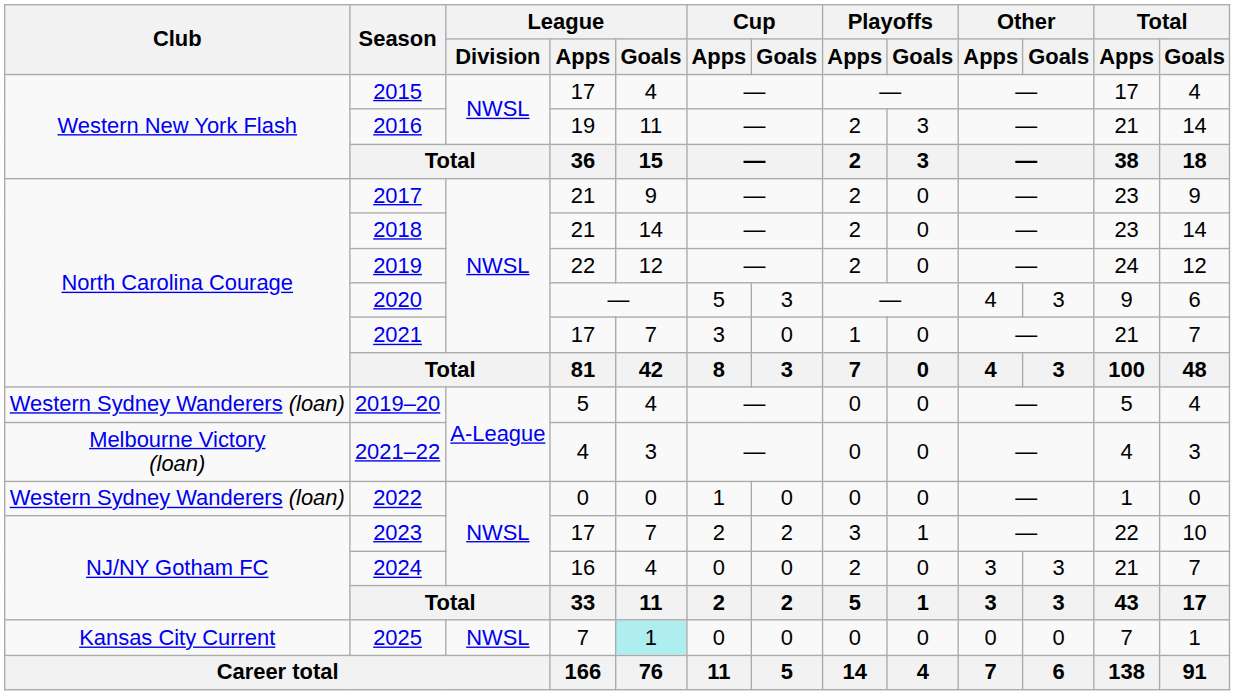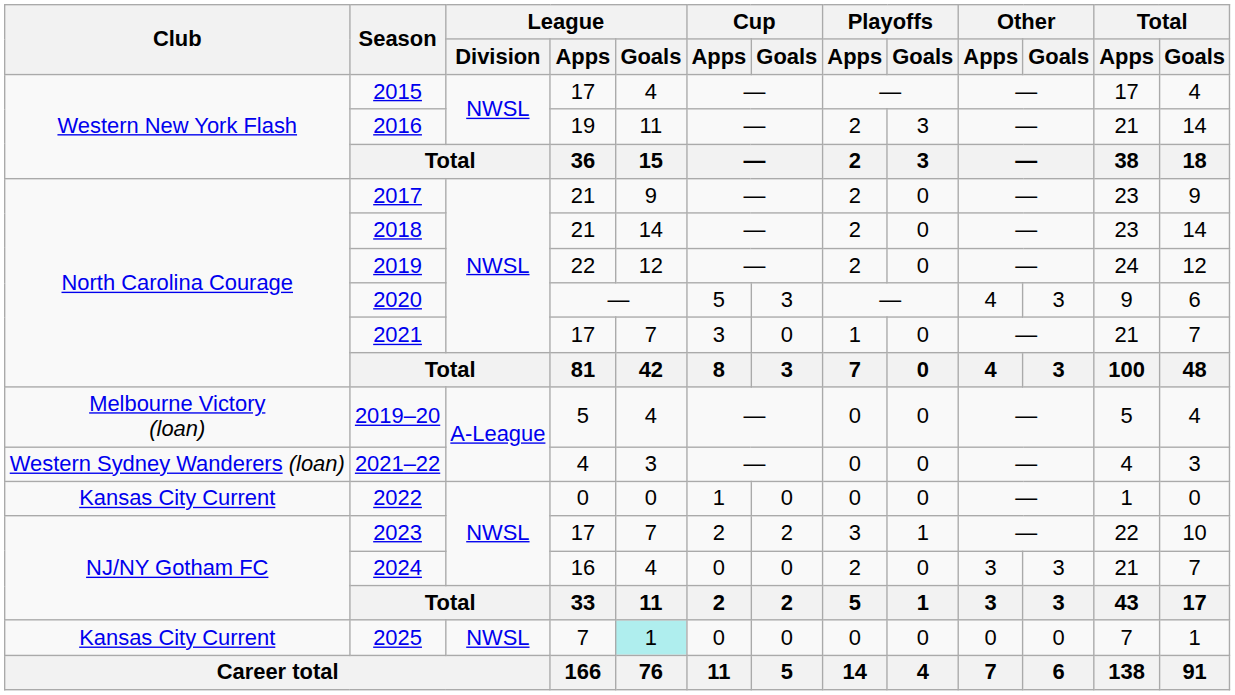 <table class="wikitable" style="text-align:center">
 <tr>
 <th rowspan="2">Club</th>
 <th rowspan="2">Season</th>
 <th colspan="3">League</th>
 <th colspan="2">Cup</th>
 <th colspan="2">Playoffs</th>
 <th colspan="2">Other</th>
 <th colspan="2">Total</th>
 </tr>
 <tr>
 <th>Division</th>
 <th>Apps</th>
 <th>Goals</th>
 <th>Apps</th>
 <th>Goals</th>
 <th>Apps</th>
 <th>Goals</th>
 <th>Apps</th>
 <th>Goals</th>
 <th>Apps</th>
 <th>Goals</th>
 </tr>
 <tr>
 <td rowspan="3"><a href='#'>Western New York Flash</a></td>
 <td><a href='#'>2015</a></td>
 <td rowspan="2"><a href='#'>NWSL</a></td>
 <td>17</td>
 <td>4</td>
 <td colspan="2">—</td>
 <td colspan="2">—</td>
 <td colspan="2">—</td>
 <td>17</td>
 <td>4</td>
 </tr>
 <tr>
 <td><a href='#'>2016</a></td>
 <td>19</td>
 <td>11</td>
 <td colspan="2">—</td>
 <td>2</td>
 <td>3</td>
 <td colspan="2">—</td>
 <td>21</td>
 <td>14</td>
 </tr>
 <tr>
 <th colspan="2">Total</th>
 <th>36</th>
 <th>15</th>
 <th colspan="2">—</th>
 <th>2</th>
 <th>3</th>
 <th colspan="2">—</th>
 <th>38</th>
 <th>18</th>
 </tr>
 <tr>
 <td rowspan="6"><a href='#'>North Carolina Courage</a></td>
 <td><a href='#'>2017</a></td>
 <td rowspan="5"><a href='#'>NWSL</a></td>
 <td>21</td>
 <td>9</td>
 <td colspan="2">—</td>
 <td>2</td>
 <td>0</td>
 <td colspan="2">—</td>
 <td>23</td>
 <td>9</td>
 </tr>
 <tr>
 <td><a href='#'>2018</a></td>
 <td>21</td>
 <td>14</td>
 <td colspan="2">—</td>
 <td>2</td>
 <td>0</td>
 <td colspan="2">—</td>
 <td>23</td>
 <td>14</td>
 </tr>
 <tr>
 <td><a href='#'>2019</a></td>
 <td>22</td>
 <td>12</td>
 <td colspan="2">—</td>
 <td>2</td>
 <td>0</td>
 <td colspan="2">—</td>
 <td>24</td>
 <td>12</td>
 </tr>
 <tr>
 <td><a href='#'>2020</a></td>
 <td colspan="2">—</td>
 <td>5</td>
 <td>3</td>
 <td colspan="2">—</td>
 <td>4</td>
 <td>3</td>
 <td>9</td>
 <td>6</td>
 </tr>
 <tr>
 <td><a href='#'>2021</a></td>
 <td>17</td>
 <td>7</td>
 <td>3</td>
 <td>0</td>
 <td>1</td>
 <td>0</td>
 <td colspan="2">—</td>
 <td>21</td>
 <td>7</td>
 </tr>
 <tr>
 <th colspan="2">Total</th>
 <th>81</th>
 <th>42</th>
 <th>8</th>
 <th>3</th>
 <th>7</th>
 <th>0</th>
 <th>4</th>
 <th>3</th>
 <th>100</th>
 <th>48</th>
 </tr>
 <tr>
-<td><a href='#'>Western Sydney Wanderers</a> <em>(loan)</em></td>
+<td><a href='#'>Melbourne Victory</a><br><em>(loan)</em></td>
 <td><a href='#'>2019–20</a></td>
 <td rowspan="2"><a href='#'>A-League</a></td>
 <td>5</td>
 <td>4</td>
 <td colspan="2">—</td>
 <td>0</td>
 <td>0</td>
 <td colspan="2">—</td>
 <td>5</td>
 <td>4</td>
 </tr>
 <tr>
-<td><a href='#'>Melbourne Victory</a><br><em>(loan)</em></td>
+<td><a href='#'>Western Sydney Wanderers</a> <em>(loan)</em></td>
 <td><a href='#'>2021–22</a></td>
 <td>4</td>
 <td>3</td>
 <td colspan="2">—</td>
 <td>0</td>
 <td>0</td>
 <td colspan="2">—</td>
 <td>4</td>
 <td>3</td>
 </tr>
 <tr>
-<td><a href='#'>Western Sydney Wanderers</a> <em>(loan)</em></td>
+<td><a href='#'>Kansas City Current</a></td>
 <td><a href='#'>2022</a></td>
 <td rowspan="3"><a href='#'>NWSL</a></td>
 <td>0</td>
 <td>0</td>
 <td>1</td>
 <td>0</td>
 <td>0</td>
 <td>0</td>
 <td colspan="2">—</td>
 <td>1</td>
 <td>0</td>
 </tr>
 <tr>
 <td rowspan="3"><a href='#'>NJ/NY Gotham FC</a></td>
 <td><a href='#'>2023</a></td>
 <td>17</td>
 <td>7</td>
 <td>2</td>
 <td>2</td>
 <td>3</td>
 <td>1</td>
 <td colspan="2">—</td>
 <td>22</td>
 <td>10</td>
 </tr>
 <tr>
 <td><a href='#'>2024</a></td>
 <td>16</td>
 <td>4</td>
 <td>0</td>
 <td>0</td>
 <td>2</td>
 <td>0</td>
 <td>3</td>
 <td>3</td>
 <td>21</td>
 <td>7</td>
 </tr>
 <tr>
 <th colspan="2">Total</th>
 <th>33</th>
 <th>11</th>
 <th>2</th>
 <th>2</th>
 <th>5</th>
 <th>1</th>
 <th>3</th>
 <th>3</th>
 <th>43</th>
 <th>17</th>
 </tr>
 <tr>
 <td><a href='#'>Kansas City Current</a></td>
 <td><a href='#'>2025</a></td>
 <td rowspan="1"><a href='#'>NWSL</a></td>
 <td>7</td>
 <td style="background: paleturquoise;">1</td>
 <td>0</td>
 <td>0</td>
 <td>0</td>
 <td>0</td>
 <td>0</td>
 <td>0</td>
 <td>7</td>
 <td>1</td>
 </tr>
 <tr>
 <th colspan="3">Career total</th>
 <th>166</th>
 <th>76</th>
 <th>11</th>
 <th>5</th>
 <th>14</th>
 <th>4</th>
 <th>7</th>
 <th>6</th>
 <th>138</th>
 <th>91</th>
 </tr>
 </table>
